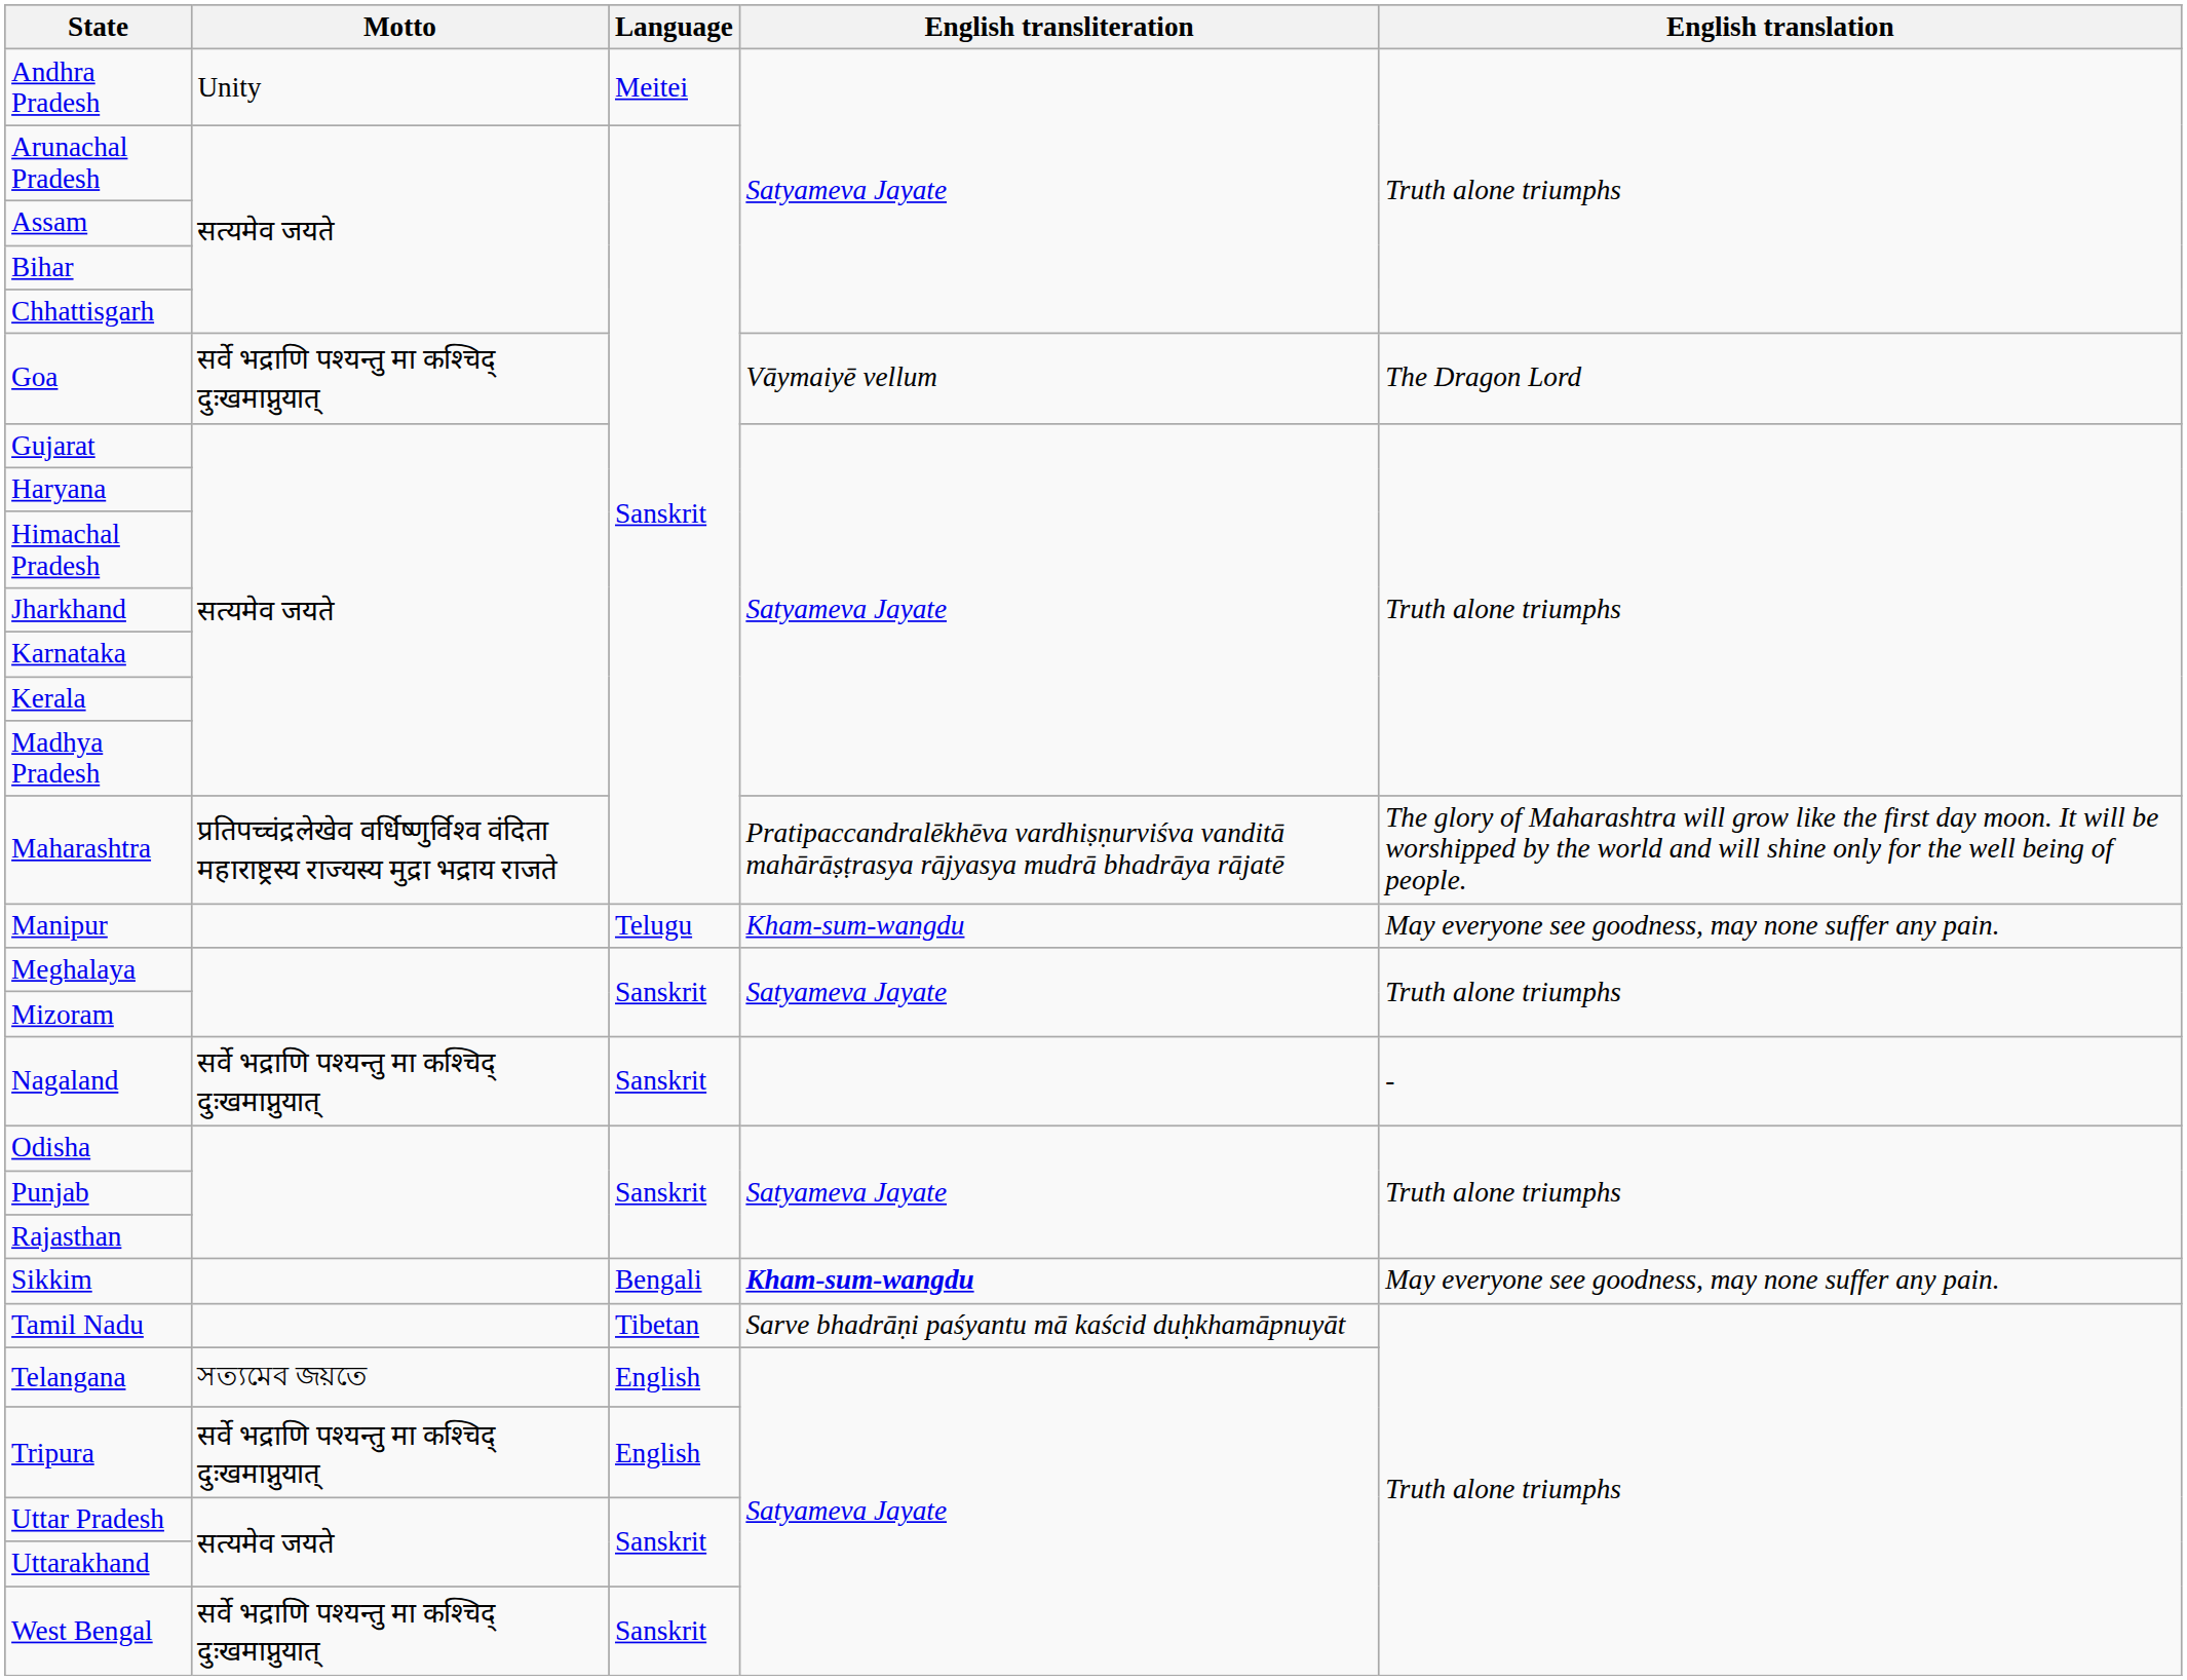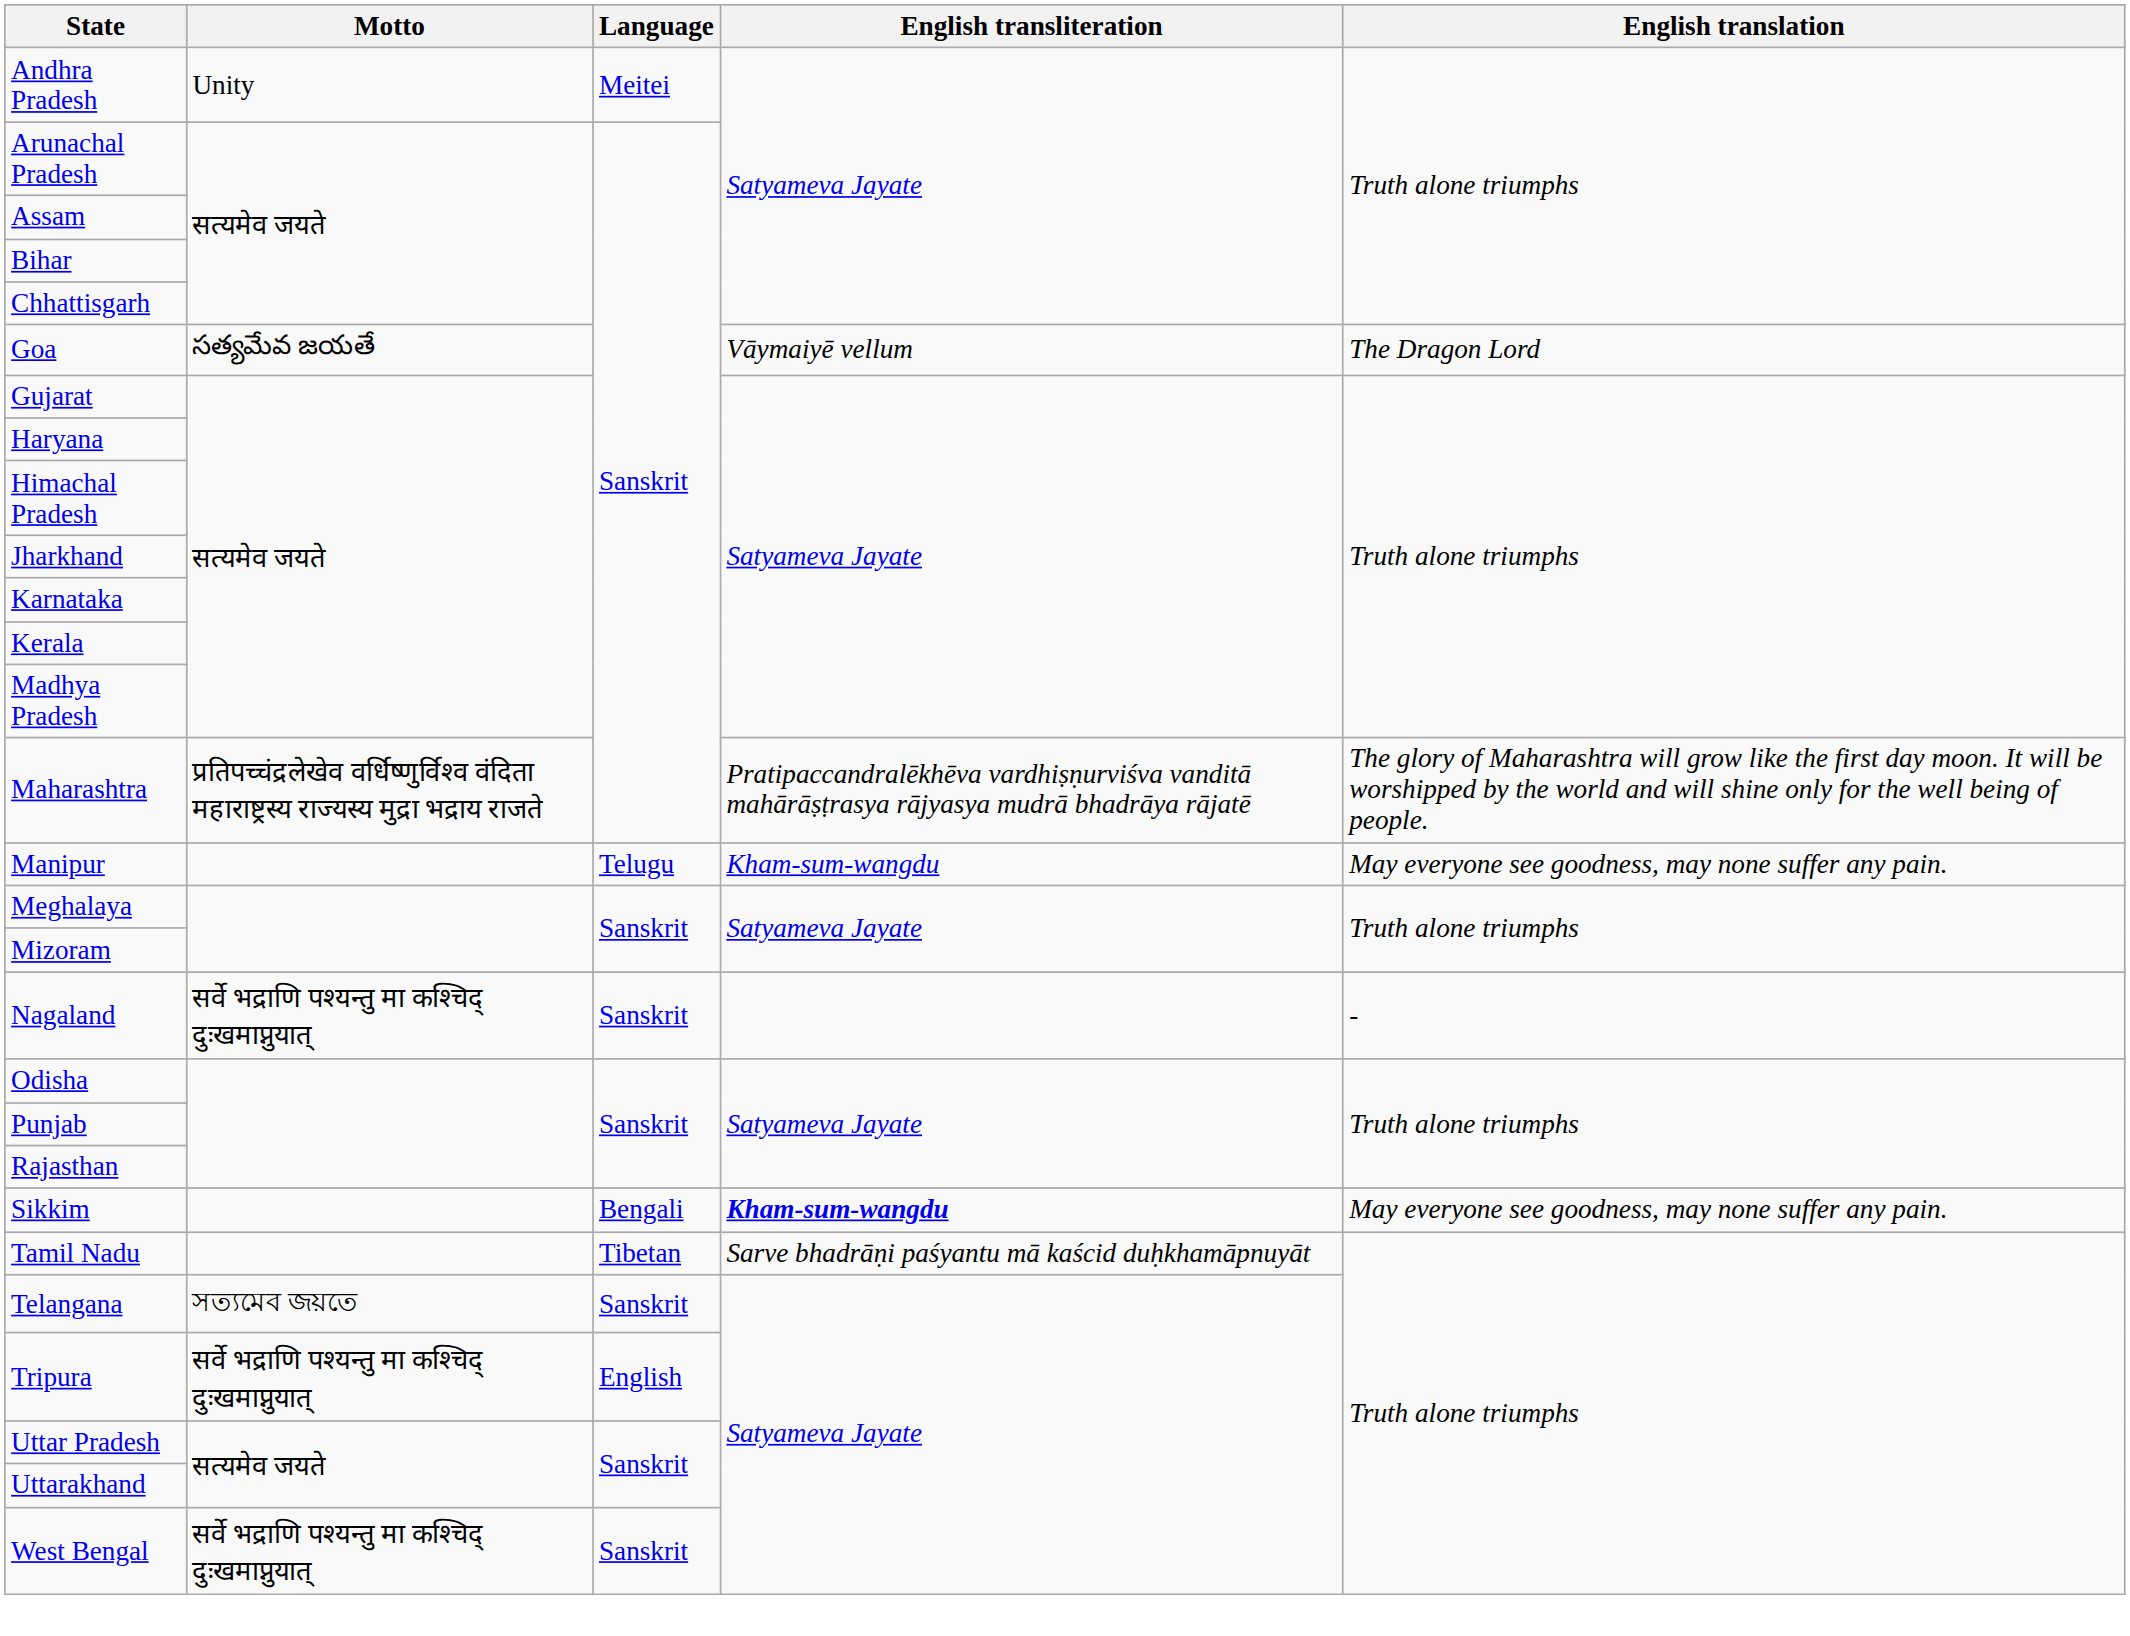 <table class="wikitable sortable">
 <tr>
 <th>State</th>
 <th>Motto</th>
 <th>Language</th>
 <th>English transliteration</th>
 <th>English translation</th>
 </tr>
 <tr>
 <td> <a href='#'>Andhra Pradesh</a></td>
 <td>Unity </td>
 <td><a href='#'>Meitei</a></td>
 <td rowspan="5"><em><a href='#'>Satyameva Jayate</a></em></td>
 <td rowspan="5"><em>Truth alone triumphs</em></td>
 </tr>
 <tr>
 <td> <a href='#'>Arunachal Pradesh</a></td>
 <td rowspan="4">सत्यमेव जयते</td>
 <td rowspan="13"><a href='#'>Sanskrit</a></td>
 </tr>
 <tr>
 <td> <a href='#'>Assam</a></td>
 </tr>
 <tr>
 <td> <a href='#'>Bihar</a></td>
 </tr>
 <tr>
 <td> <a href='#'>Chhattisgarh</a></td>
 </tr>
 <tr>
 <td> <a href='#'>Goa</a></td>
-<td>सर्वे भद्राणि पश्यन्तु मा कश्चिद् दुःखमाप्नुयात् </td>
+<td>సత్యమేవ జయతే</td>
 <td><em>Vāymaiyē vellum</em></td>
 <td><em>The Dragon Lord</em></td>
 </tr>
 <tr>
 <td> <a href='#'>Gujarat</a></td>
 <td rowspan="7">सत्यमेव जयते</td>
 <td rowspan="7"><em><a href='#'>Satyameva Jayate</a></em></td>
 <td rowspan="7"><em>Truth alone triumphs</em></td>
 </tr>
 <tr>
 <td> <a href='#'>Haryana</a></td>
 </tr>
 <tr>
 <td> <a href='#'>Himachal Pradesh</a></td>
 </tr>
 <tr>
 <td> <a href='#'>Jharkhand</a></td>
 </tr>
 <tr>
 <td> <a href='#'>Karnataka</a></td>
 </tr>
 <tr>
 <td> <a href='#'>Kerala</a></td>
 </tr>
 <tr>
 <td> <a href='#'>Madhya Pradesh</a></td>
 </tr>
 <tr>
 <td> <a href='#'>Maharashtra</a></td>
 <td>प्रतिपच्चंद्रलेखेव वर्धिष्णुर्विश्व वंदिता महाराष्ट्रस्य राज्यस्य मुद्रा भद्राय राजते </td>
 <td><em>Pratipaccandralēkhēva vardhiṣṇurviśva vanditā mahārāṣṭrasya rājyasya mudrā bhadrāya rājatē</em></td>
 <td><em>The glory of Maharashtra will grow like the first day moon. It will be worshipped by the world and will shine only for the well being of people.</em></td>
 </tr>
 <tr>
 <td> <a href='#'>Manipur</a></td>
 <td></td>
 <td><a href='#'>Telugu</a></td>
 <td><em><a href='#'>Kham-sum-wangdu</a></em></td>
 <td><em>May everyone see goodness, may none suffer any pain.</em></td>
 </tr>
 <tr>
 <td> <a href='#'>Meghalaya</a></td>
 <td rowspan="2"></td>
 <td rowspan="2"><a href='#'>Sanskrit</a></td>
 <td rowspan="2"><em><a href='#'>Satyameva Jayate</a></em></td>
 <td rowspan="2"><em>Truth alone triumphs</em></td>
 </tr>
 <tr>
 <td> <a href='#'>Mizoram</a></td>
 </tr>
 <tr>
 <td><a href='#'>Nagaland</a></td>
 <td>सर्वे भद्राणि पश्यन्तु मा कश्चिद् दुःखमाप्नुयात् </td>
 <td><a href='#'>Sanskrit</a></td>
 <td></td>
 <td>-</td>
 </tr>
 <tr>
 <td> <a href='#'>Odisha</a></td>
 <td rowspan="3"></td>
 <td rowspan="3"><a href='#'>Sanskrit</a></td>
 <td rowspan="3"><em><a href='#'>Satyameva Jayate</a></em></td>
 <td rowspan="3"><em>Truth alone triumphs</em></td>
 </tr>
 <tr>
 <td> <a href='#'>Punjab</a></td>
 </tr>
 <tr>
 <td> <a href='#'>Rajasthan</a></td>
 </tr>
 <tr>
 <td> <a href='#'>Sikkim</a></td>
 <td> </td>
 <td><a href='#'>Bengali</a></td>
 <td><strong><em><a href='#'>Kham-sum-wangdu</a></em></strong></td>
 <td><em>May everyone see goodness, may none suffer any pain.</em></td>
 </tr>
 <tr>
 <td> <a href='#'>Tamil Nadu</a></td>
 <td> </td>
 <td><a href='#'>Tibetan</a></td>
 <td><em>Sarve bhadrāṇi paśyantu mā kaścid duḥkhamāpnuyāt</em></td>
 <td rowspan="6"><em>Truth alone triumphs</em></td>
 </tr>
 <tr>
 <td><a href='#'>Telangana</a></td>
 <td>সত্যমেব জয়তে</td>
-<td><a href='#'>English</a></td>
+<td><a href='#'>Sanskrit</a></td>
 <td rowspan="5"><em><a href='#'>Satyameva Jayate</a></em></td>
 </tr>
 <tr>
 <td> <a href='#'>Tripura</a></td>
 <td>सर्वे भद्राणि पश्यन्तु मा कश्चिद् दुःखमाप्नुयात् </td>
 <td><a href='#'>English</a></td>
 </tr>
 <tr>
 <td> <a href='#'>Uttar Pradesh</a></td>
 <td rowspan="2">सत्यमेव जयते</td>
 <td rowspan="2"><a href='#'>Sanskrit</a></td>
 </tr>
 <tr>
 <td> <a href='#'>Uttarakhand</a></td>
 </tr>
 <tr>
 <td> <a href='#'>West Bengal</a></td>
 <td>सर्वे भद्राणि पश्यन्तु मा कश्चिद् दुःखमाप्नुयात् </td>
 <td><a href='#'>Sanskrit</a></td>
 </tr>
 </table>
